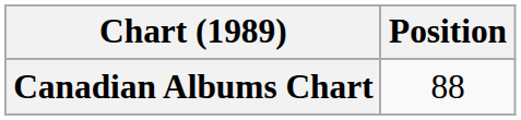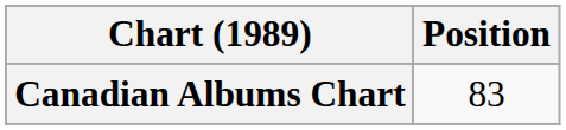 <table class="wikitable plainrowheaders">
 <tr>
 <th scope="col">Chart (1989)</th>
 <th scope="col">Position</th>
 </tr>
 <tr>
 <th scope="row">Canadian Albums Chart</th>
-<td style="text-align:center;">88</td>
+<td style="text-align:center;">83</td>
 </tr>
 </table>
